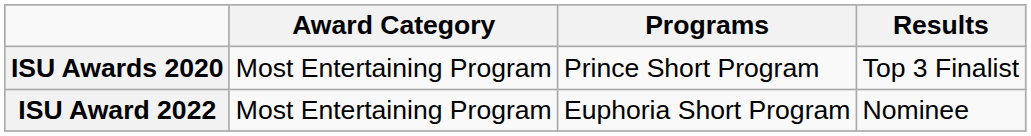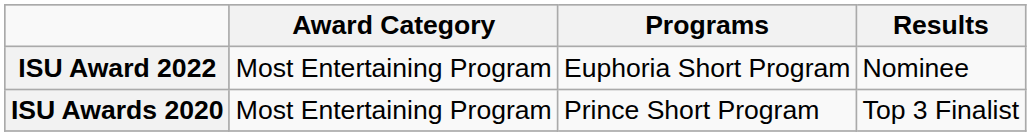 <table class="wikitable alternance centre">
 <tr>
 <td></td>
 <th scope="col">Award Category</th>
 <th scope="col">Programs</th>
 <th scope="col">Results</th>
 </tr>
 <tr>
+<th scope="row">ISU Award 2022</th>
+<td>Most Entertaining Program</td>
+<td>Euphoria Short Program</td>
+<td>Nominee</td>
+</tr>
+<tr>
 <th scope="row">ISU Awards 2020</th>
 <td>Most Entertaining Program</td>
 <td>Prince Short Program</td>
 <td>Top 3 Finalist</td>
 </tr>
-<tr>
-<th scope="row">ISU Award 2022</th>
-<td>Most Entertaining Program</td>
-<td>Euphoria Short Program</td>
-<td>Nominee</td>
-</tr>
 </table>
